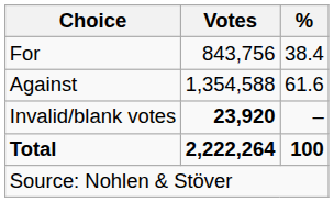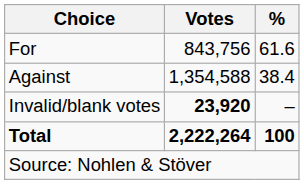 <table class=wikitable style=text-align:right>
 <tr>
 <th>Choice</th>
 <th>Votes</th>
 <th>%</th>
 </tr>
 <tr>
 <td align=left>For</td>
 <td>843,756</td>
-<td>38.4</td>
+<td>61.6</td>
 </tr>
 <tr>
 <td align=left>Against</td>
 <td>1,354,588</td>
-<td>61.6</td>
+<td>38.4</td>
 </tr>
 <tr>
 <td align=left>Invalid/blank votes</td>
 <td><strong>23,920</strong></td>
 <td>–</td>
 </tr>
 <tr>
 <td align=left><strong>Total</strong></td>
 <td><strong>2,222,264</strong></td>
 <td><strong>100</strong></td>
 </tr>
 <tr>
 <td align=left colspan=3>Source: Nohlen & Stöver</td>
 </tr>
 </table>
